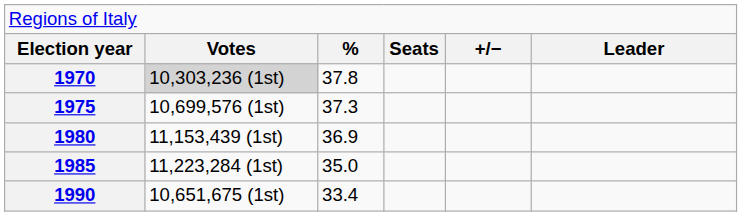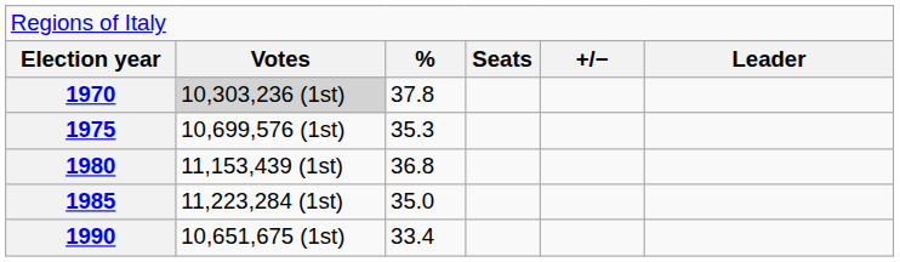 <table class=wikitable style="width:50%; border:1px #AAAAFF solid">
 <tr>
 <td colspan=6><a href='#'>Regions of Italy</a></td>
 </tr>
 <tr>
 <th width=13%>Election year</th>
 <th width=16%>Votes</th>
 <th width=6%>%</th>
 <th width=1%>Seats</th>
 <th width=8%>+/−</th>
 <th width=19%>Leader</th>
 </tr>
 <tr>
 <th><a href='#'>1970</a></th>
 <td style="background: lightgrey;">10,303,236 (1st)</td>
 <td>37.8</td>
 <td></td>
 <td></td>
 <td></td>
 </tr>
 <tr>
 <th><a href='#'>1975</a></th>
 <td>10,699,576 (1st)</td>
-<td>37.3</td>
+<td>35.3</td>
 <td></td>
 <td></td>
 <td></td>
 </tr>
 <tr>
 <th><a href='#'>1980</a></th>
 <td>11,153,439 (1st)</td>
-<td>36.9</td>
+<td>36.8</td>
 <td></td>
 <td></td>
 <td></td>
 </tr>
 <tr>
 <th><a href='#'>1985</a></th>
 <td>11,223,284 (1st)</td>
 <td>35.0</td>
 <td></td>
 <td></td>
 <td></td>
 </tr>
 <tr>
 <th><a href='#'>1990</a></th>
 <td>10,651,675 (1st)</td>
 <td>33.4</td>
 <td></td>
 <td></td>
 <td></td>
 </tr>
 </table>
